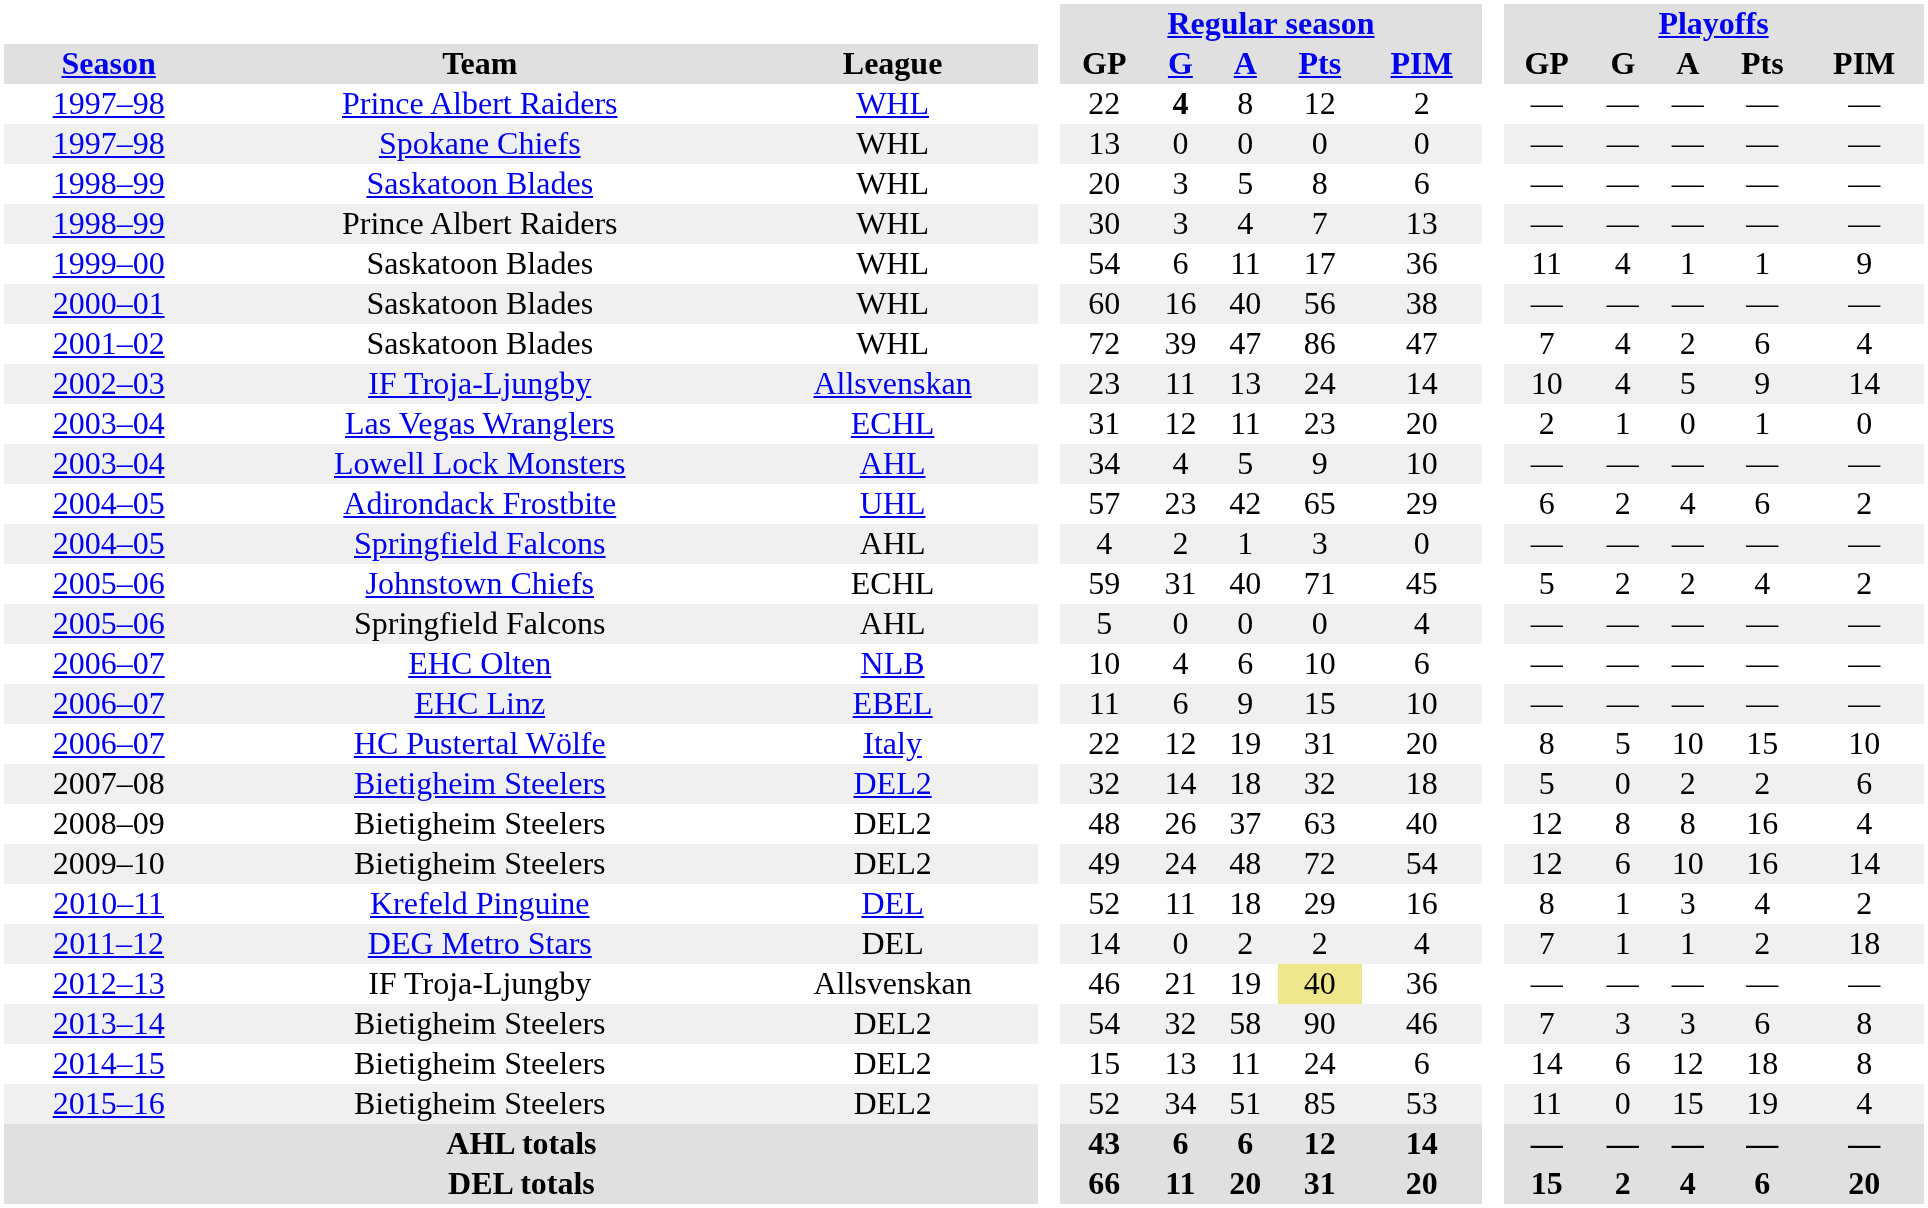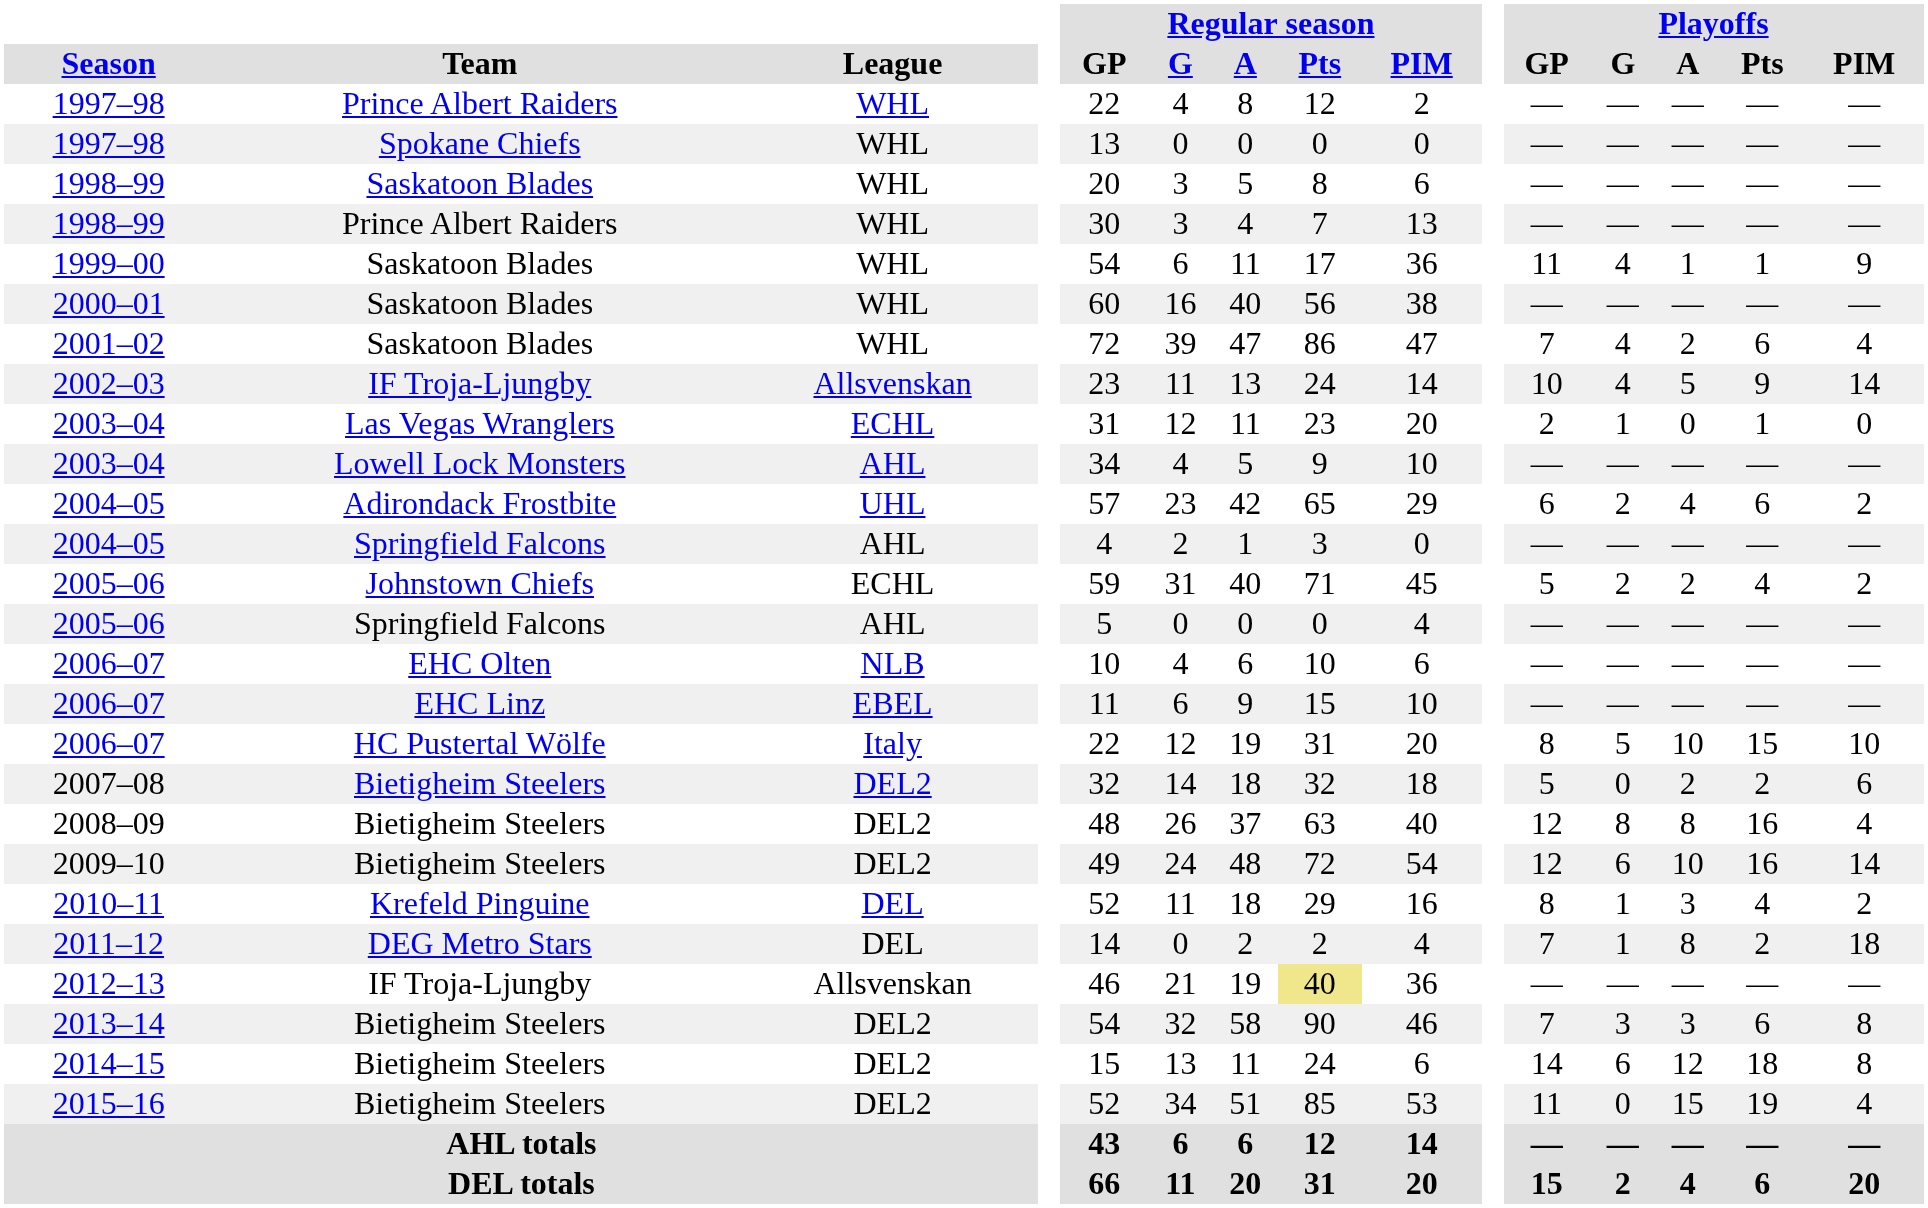 <table border="0" cellpadding="1" cellspacing="0" style="text-align:center; width:60em">
 <tr bgcolor="#e0e0e0">
 <th colspan="3" bgcolor="#ffffff"> </th>
 <th rowspan="99" bgcolor="#ffffff"> </th>
 <th colspan="5"><a href='#'>Regular season</a></th>
 <th rowspan="99" bgcolor="#ffffff"> </th>
 <th colspan="5"><a href='#'>Playoffs</a></th>
 </tr>
 <tr bgcolor="#e0e0e0">
 <th><a href='#'>Season</a></th>
 <th>Team</th>
 <th>League</th>
 <th>GP</th>
 <th><a href='#'>G</a></th>
 <th><a href='#'>A</a></th>
 <th><a href='#'>Pts</a></th>
 <th><a href='#'>PIM</a></th>
 <th>GP</th>
 <th>G</th>
 <th>A</th>
 <th>Pts</th>
 <th>PIM</th>
 </tr>
 <tr>
 <td><a href='#'>1997–98</a></td>
 <td><a href='#'>Prince Albert Raiders</a></td>
 <td><a href='#'>WHL</a></td>
 <td>22</td>
-<td><strong>4</strong></td>
+<td>4</td>
 <td>8</td>
 <td>12</td>
 <td>2</td>
 <td>—</td>
 <td>—</td>
 <td>—</td>
 <td>—</td>
 <td>—</td>
 </tr>
 <tr bgcolor="#f0f0f0">
 <td><a href='#'>1997–98</a></td>
 <td><a href='#'>Spokane Chiefs</a></td>
 <td>WHL</td>
 <td>13</td>
 <td>0</td>
 <td>0</td>
 <td>0</td>
 <td>0</td>
 <td>—</td>
 <td>—</td>
 <td>—</td>
 <td>—</td>
 <td>—</td>
 </tr>
 <tr>
 <td><a href='#'>1998–99</a></td>
 <td><a href='#'>Saskatoon Blades</a></td>
 <td>WHL</td>
 <td>20</td>
 <td>3</td>
 <td>5</td>
 <td>8</td>
 <td>6</td>
 <td>—</td>
 <td>—</td>
 <td>—</td>
 <td>—</td>
 <td>—</td>
 </tr>
 <tr bgcolor="#f0f0f0">
 <td><a href='#'>1998–99</a></td>
 <td>Prince Albert Raiders</td>
 <td>WHL</td>
 <td>30</td>
 <td>3</td>
 <td>4</td>
 <td>7</td>
 <td>13</td>
 <td>—</td>
 <td>—</td>
 <td>—</td>
 <td>—</td>
 <td>—</td>
 </tr>
 <tr>
 <td><a href='#'>1999–00</a></td>
 <td>Saskatoon Blades</td>
 <td>WHL</td>
 <td>54</td>
 <td>6</td>
 <td>11</td>
 <td>17</td>
 <td>36</td>
 <td>11</td>
 <td>4</td>
 <td>1</td>
 <td>1</td>
 <td>9</td>
 </tr>
 <tr bgcolor="#f0f0f0">
 <td><a href='#'>2000–01</a></td>
 <td>Saskatoon Blades</td>
 <td>WHL</td>
 <td>60</td>
 <td>16</td>
 <td>40</td>
 <td>56</td>
 <td>38</td>
 <td>—</td>
 <td>—</td>
 <td>—</td>
 <td>—</td>
 <td>—</td>
 </tr>
 <tr>
 <td><a href='#'>2001–02</a></td>
 <td>Saskatoon Blades</td>
 <td>WHL</td>
 <td>72</td>
 <td>39</td>
 <td>47</td>
 <td>86</td>
 <td>47</td>
 <td>7</td>
 <td>4</td>
 <td>2</td>
 <td>6</td>
 <td>4</td>
 </tr>
 <tr bgcolor="#f0f0f0">
 <td><a href='#'>2002–03</a></td>
 <td><a href='#'>IF Troja-Ljungby</a></td>
 <td><a href='#'>Allsvenskan</a></td>
 <td>23</td>
 <td>11</td>
 <td>13</td>
 <td>24</td>
 <td>14</td>
 <td>10</td>
 <td>4</td>
 <td>5</td>
 <td>9</td>
 <td>14</td>
 </tr>
 <tr>
 <td><a href='#'>2003–04</a></td>
 <td><a href='#'>Las Vegas Wranglers</a></td>
 <td><a href='#'>ECHL</a></td>
 <td>31</td>
 <td>12</td>
 <td>11</td>
 <td>23</td>
 <td>20</td>
 <td>2</td>
 <td>1</td>
 <td>0</td>
 <td>1</td>
 <td>0</td>
 </tr>
 <tr bgcolor="#f0f0f0">
 <td><a href='#'>2003–04</a></td>
 <td><a href='#'>Lowell Lock Monsters</a></td>
 <td><a href='#'>AHL</a></td>
 <td>34</td>
 <td>4</td>
 <td>5</td>
 <td>9</td>
 <td>10</td>
 <td>—</td>
 <td>—</td>
 <td>—</td>
 <td>—</td>
 <td>—</td>
 </tr>
 <tr>
 <td><a href='#'>2004–05</a></td>
 <td><a href='#'>Adirondack Frostbite</a></td>
 <td><a href='#'>UHL</a></td>
 <td>57</td>
 <td>23</td>
 <td>42</td>
 <td>65</td>
 <td>29</td>
 <td>6</td>
 <td>2</td>
 <td>4</td>
 <td>6</td>
 <td>2</td>
 </tr>
 <tr bgcolor="#f0f0f0">
 <td><a href='#'>2004–05</a></td>
 <td><a href='#'>Springfield Falcons</a></td>
 <td>AHL</td>
 <td>4</td>
 <td>2</td>
 <td>1</td>
 <td>3</td>
 <td>0</td>
 <td>—</td>
 <td>—</td>
 <td>—</td>
 <td>—</td>
 <td>—</td>
 </tr>
 <tr>
 <td><a href='#'>2005–06</a></td>
 <td><a href='#'>Johnstown Chiefs</a></td>
 <td>ECHL</td>
 <td>59</td>
 <td>31</td>
 <td>40</td>
 <td>71</td>
 <td>45</td>
 <td>5</td>
 <td>2</td>
 <td>2</td>
 <td>4</td>
 <td>2</td>
 </tr>
 <tr bgcolor="#f0f0f0">
 <td><a href='#'>2005–06</a></td>
 <td>Springfield Falcons</td>
 <td>AHL</td>
 <td>5</td>
 <td>0</td>
 <td>0</td>
 <td>0</td>
 <td>4</td>
 <td>—</td>
 <td>—</td>
 <td>—</td>
 <td>—</td>
 <td>—</td>
 </tr>
 <tr>
 <td><a href='#'>2006–07</a></td>
 <td><a href='#'>EHC Olten</a></td>
 <td><a href='#'>NLB</a></td>
 <td>10</td>
 <td>4</td>
 <td>6</td>
 <td>10</td>
 <td>6</td>
 <td>—</td>
 <td>—</td>
 <td>—</td>
 <td>—</td>
 <td>—</td>
 </tr>
 <tr bgcolor="#f0f0f0">
 <td><a href='#'>2006–07</a></td>
 <td><a href='#'>EHC Linz</a></td>
 <td><a href='#'>EBEL</a></td>
 <td>11</td>
 <td>6</td>
 <td>9</td>
 <td>15</td>
 <td>10</td>
 <td>—</td>
 <td>—</td>
 <td>—</td>
 <td>—</td>
 <td>—</td>
 </tr>
 <tr>
 <td><a href='#'>2006–07</a></td>
 <td><a href='#'>HC Pustertal Wölfe</a></td>
 <td><a href='#'>Italy</a></td>
 <td>22</td>
 <td>12</td>
 <td>19</td>
 <td>31</td>
 <td>20</td>
 <td>8</td>
 <td>5</td>
 <td>10</td>
 <td>15</td>
 <td>10</td>
 </tr>
 <tr bgcolor="#f0f0f0">
 <td>2007–08</td>
 <td><a href='#'>Bietigheim Steelers</a></td>
 <td><a href='#'>DEL2</a></td>
 <td>32</td>
 <td>14</td>
 <td>18</td>
 <td>32</td>
 <td>18</td>
 <td>5</td>
 <td>0</td>
 <td>2</td>
 <td>2</td>
 <td>6</td>
 </tr>
 <tr>
 <td>2008–09</td>
 <td>Bietigheim Steelers</td>
 <td>DEL2</td>
 <td>48</td>
 <td>26</td>
 <td>37</td>
 <td>63</td>
 <td>40</td>
 <td>12</td>
 <td>8</td>
 <td>8</td>
 <td>16</td>
 <td>4</td>
 </tr>
 <tr bgcolor="#f0f0f0">
 <td>2009–10</td>
 <td>Bietigheim Steelers</td>
 <td>DEL2</td>
 <td>49</td>
 <td>24</td>
 <td>48</td>
 <td>72</td>
 <td>54</td>
 <td>12</td>
 <td>6</td>
 <td>10</td>
 <td>16</td>
 <td>14</td>
 </tr>
 <tr>
 <td><a href='#'>2010–11</a></td>
 <td><a href='#'>Krefeld Pinguine</a></td>
 <td><a href='#'>DEL</a></td>
 <td>52</td>
 <td>11</td>
 <td>18</td>
 <td>29</td>
 <td>16</td>
 <td>8</td>
 <td>1</td>
 <td>3</td>
 <td>4</td>
 <td>2</td>
 </tr>
 <tr bgcolor="#f0f0f0">
 <td><a href='#'>2011–12</a></td>
 <td><a href='#'>DEG Metro Stars</a></td>
 <td>DEL</td>
 <td>14</td>
 <td>0</td>
 <td>2</td>
 <td>2</td>
 <td>4</td>
 <td>7</td>
 <td>1</td>
-<td>1</td>
+<td>8</td>
 <td>2</td>
 <td>18</td>
 </tr>
 <tr>
 <td><a href='#'>2012–13</a></td>
 <td>IF Troja-Ljungby</td>
 <td>Allsvenskan</td>
 <td>46</td>
 <td>21</td>
 <td>19</td>
 <td style="background: khaki;">40</td>
 <td>36</td>
 <td>—</td>
 <td>—</td>
 <td>—</td>
 <td>—</td>
 <td>—</td>
 </tr>
 <tr bgcolor="#f0f0f0">
 <td><a href='#'>2013–14</a></td>
 <td>Bietigheim Steelers</td>
 <td>DEL2</td>
 <td>54</td>
 <td>32</td>
 <td>58</td>
 <td>90</td>
 <td>46</td>
 <td>7</td>
 <td>3</td>
 <td>3</td>
 <td>6</td>
 <td>8</td>
 </tr>
 <tr>
 <td><a href='#'>2014–15</a></td>
 <td>Bietigheim Steelers</td>
 <td>DEL2</td>
 <td>15</td>
 <td>13</td>
 <td>11</td>
 <td>24</td>
 <td>6</td>
 <td>14</td>
 <td>6</td>
 <td>12</td>
 <td>18</td>
 <td>8</td>
 </tr>
 <tr bgcolor="#f0f0f0">
 <td><a href='#'>2015–16</a></td>
 <td>Bietigheim Steelers</td>
 <td>DEL2</td>
 <td>52</td>
 <td>34</td>
 <td>51</td>
 <td>85</td>
 <td>53</td>
 <td>11</td>
 <td>0</td>
 <td>15</td>
 <td>19</td>
 <td>4</td>
 </tr>
 <tr>
 </tr>
 <tr ALIGN="center" bgcolor="#e0e0e0">
 <th colspan="3">AHL totals</th>
 <th ALIGN="center">43</th>
 <th ALIGN="center">6</th>
 <th ALIGN="center">6</th>
 <th ALIGN="center">12</th>
 <th ALIGN="center">14</th>
 <th ALIGN="center">—</th>
 <th ALIGN="center">—</th>
 <th ALIGN="center">—</th>
 <th ALIGN="center">—</th>
 <th ALIGN="center">—</th>
 </tr>
 <tr>
 </tr>
 <tr ALIGN="center" bgcolor="#e0e0e0">
 <th colspan="3">DEL totals</th>
 <th ALIGN="center">66</th>
 <th ALIGN="center">11</th>
 <th ALIGN="center">20</th>
 <th ALIGN="center">31</th>
 <th ALIGN="center">20</th>
 <th ALIGN="center">15</th>
 <th ALIGN="center">2</th>
 <th ALIGN="center">4</th>
 <th ALIGN="center">6</th>
 <th ALIGN="center">20</th>
 </tr>
 </table>
